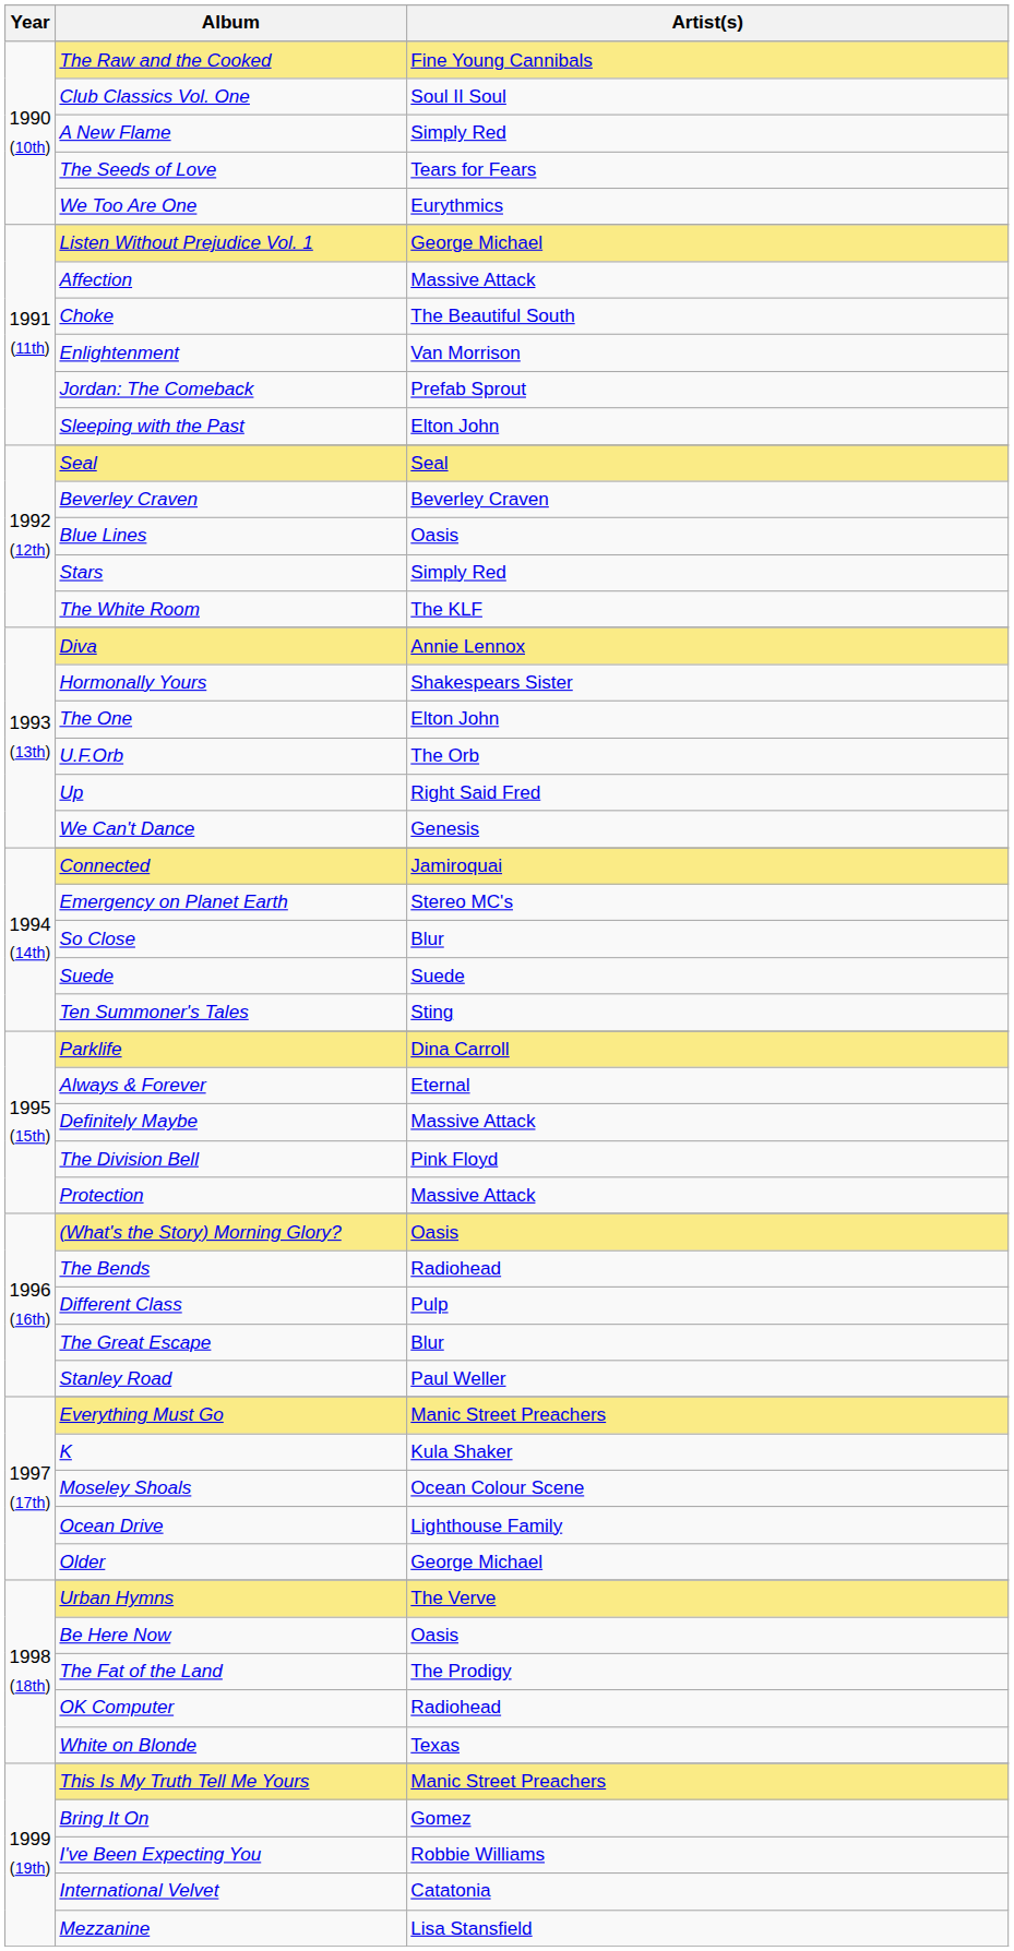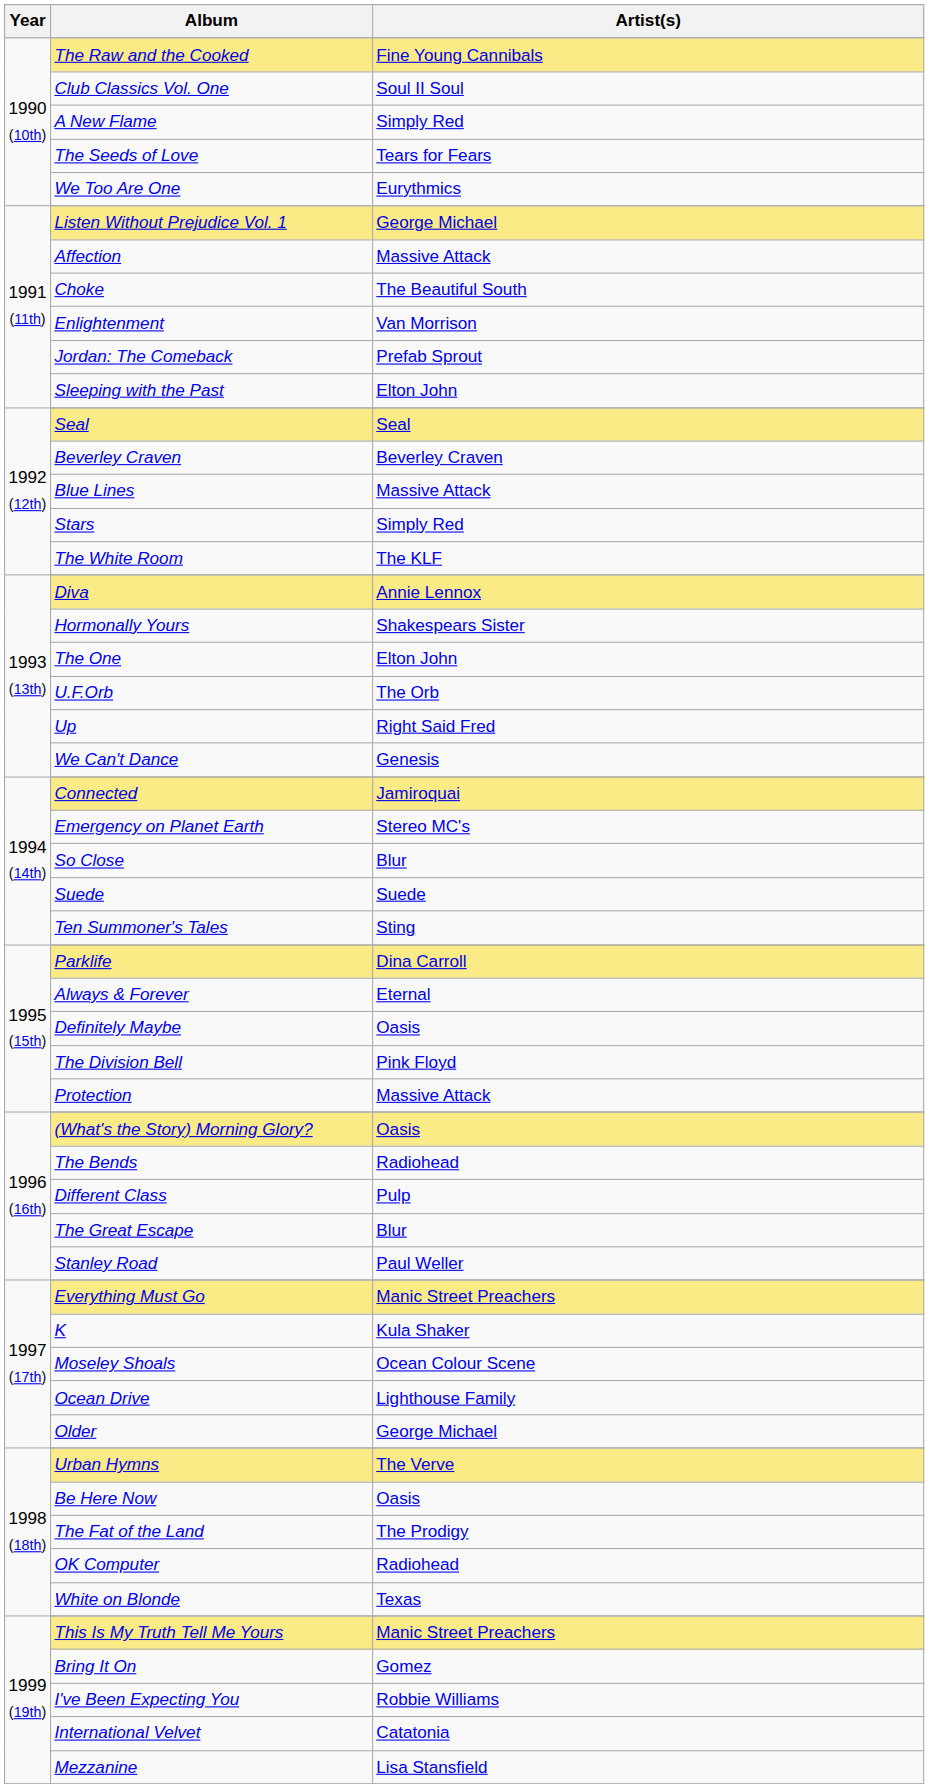 <table class="wikitable" style="font-size:1.00em; line-height:1.5em;">
 <tr bgcolor="#bebebe">
 </tr>
 <tr bgcolor="#bebebe">
 <th width="5%">Year</th>
 <th width="35%">Album</th>
 <th width="60%">Artist(s)</th>
 </tr>
 <tr>
 <td rowspan="6" style="text-align:center;">1990 <br><small>(<a href='#'>10th</a>)</small></td>
 </tr>
 <tr style="background:#FAEB86;">
 <td><em><a href='#'>The Raw and the Cooked</a></em></td>
 <td><a href='#'>Fine Young Cannibals</a></td>
 </tr>
 <tr>
 <td><em><a href='#'>Club Classics Vol. One</a></em></td>
 <td><a href='#'>Soul II Soul</a></td>
 </tr>
 <tr>
 <td><em><a href='#'>A New Flame</a></em></td>
 <td><a href='#'>Simply Red</a></td>
 </tr>
 <tr>
 <td><em><a href='#'>The Seeds of Love</a></em></td>
 <td><a href='#'>Tears for Fears</a></td>
 </tr>
 <tr>
 <td><em><a href='#'>We Too Are One</a></em></td>
 <td><a href='#'>Eurythmics</a></td>
 </tr>
 <tr>
 <td rowspan="7" style="text-align:center;">1991 <br><small>(<a href='#'>11th</a>)</small></td>
 </tr>
 <tr style="background:#FAEB86;">
 <td><em><a href='#'>Listen Without Prejudice Vol. 1</a></em></td>
 <td><a href='#'>George Michael</a></td>
 </tr>
 <tr>
 <td><em><a href='#'>Affection</a></em></td>
 <td><a href='#'>Massive Attack</a></td>
 </tr>
 <tr>
 <td><em><a href='#'>Choke</a></em></td>
 <td><a href='#'>The Beautiful South</a></td>
 </tr>
 <tr>
 <td><em><a href='#'>Enlightenment</a></em></td>
 <td><a href='#'>Van Morrison</a></td>
 </tr>
 <tr>
 <td><em><a href='#'>Jordan: The Comeback</a></em></td>
 <td><a href='#'>Prefab Sprout</a></td>
 </tr>
 <tr>
 <td><em><a href='#'>Sleeping with the Past</a></em></td>
 <td><a href='#'>Elton John</a></td>
 </tr>
 <tr>
 <td rowspan="6" style="text-align:center;">1992 <br><small>(<a href='#'>12th</a>)</small></td>
 </tr>
 <tr style="background:#FAEB86;">
 <td><em><a href='#'>Seal</a></em></td>
 <td><a href='#'>Seal</a></td>
 </tr>
 <tr>
 <td><em><a href='#'>Beverley Craven</a></em></td>
 <td><a href='#'>Beverley Craven</a></td>
 </tr>
 <tr>
 <td><em><a href='#'>Blue Lines</a></em></td>
-<td><a href='#'>Oasis</a></td>
+<td><a href='#'>Massive Attack</a></td>
 </tr>
 <tr>
 <td><em><a href='#'>Stars</a></em></td>
 <td><a href='#'>Simply Red</a></td>
 </tr>
 <tr>
 <td><em><a href='#'>The White Room</a></em></td>
 <td><a href='#'>The KLF</a></td>
 </tr>
 <tr>
 <td rowspan="7" style="text-align:center;">1993 <br><small>(<a href='#'>13th</a>)</small></td>
 </tr>
 <tr style="background:#FAEB86;">
 <td><em><a href='#'>Diva</a></em></td>
 <td><a href='#'>Annie Lennox</a></td>
 </tr>
 <tr>
 <td><em><a href='#'>Hormonally Yours</a></em></td>
 <td><a href='#'>Shakespears Sister</a></td>
 </tr>
 <tr>
 <td><em><a href='#'>The One</a></em></td>
 <td><a href='#'>Elton John</a></td>
 </tr>
 <tr>
 <td><em><a href='#'>U.F.Orb</a></em></td>
 <td><a href='#'>The Orb</a></td>
 </tr>
 <tr>
 <td><em><a href='#'>Up</a></em></td>
 <td><a href='#'>Right Said Fred</a></td>
 </tr>
 <tr>
 <td><em><a href='#'>We Can't Dance</a></em></td>
 <td><a href='#'>Genesis</a></td>
 </tr>
 <tr>
 <td rowspan="6" style="text-align:center;">1994 <br><small>(<a href='#'>14th</a>)</small></td>
 </tr>
 <tr style="background:#FAEB86;">
 <td><em><a href='#'>Connected</a></em></td>
 <td><a href='#'>Jamiroquai</a></td>
 </tr>
 <tr>
 <td><em><a href='#'>Emergency on Planet Earth</a></em></td>
 <td><a href='#'>Stereo MC's</a></td>
 </tr>
 <tr>
 <td><em><a href='#'>So Close</a></em></td>
 <td><a href='#'>Blur</a></td>
 </tr>
 <tr>
 <td><em><a href='#'>Suede</a></em></td>
 <td><a href='#'>Suede</a></td>
 </tr>
 <tr>
 <td><em><a href='#'>Ten Summoner's Tales</a></em></td>
 <td><a href='#'>Sting</a></td>
 </tr>
 <tr>
 <td rowspan="6" style="text-align:center;">1995 <br><small>(<a href='#'>15th</a>)</small></td>
 </tr>
 <tr style="background:#FAEB86;">
 <td><em><a href='#'>Parklife</a></em></td>
 <td><a href='#'>Dina Carroll</a></td>
 </tr>
 <tr>
 <td><em><a href='#'>Always & Forever</a></em></td>
 <td><a href='#'>Eternal</a></td>
 </tr>
 <tr>
 <td><em><a href='#'>Definitely Maybe</a></em></td>
-<td><a href='#'>Massive Attack</a></td>
+<td><a href='#'>Oasis</a></td>
 </tr>
 <tr>
 <td><em><a href='#'>The Division Bell</a></em></td>
 <td><a href='#'>Pink Floyd</a></td>
 </tr>
 <tr>
 <td><em><a href='#'>Protection</a></em></td>
 <td><a href='#'>Massive Attack</a></td>
 </tr>
 <tr>
 <td rowspan="6" style="text-align:center;">1996 <br><small>(<a href='#'>16th</a>)</small></td>
 </tr>
 <tr style="background:#FAEB86;">
 <td><em><a href='#'>(What's the Story) Morning Glory?</a></em></td>
 <td><a href='#'>Oasis</a></td>
 </tr>
 <tr>
 <td><em><a href='#'>The Bends</a></em></td>
 <td><a href='#'>Radiohead</a></td>
 </tr>
 <tr>
 <td><em><a href='#'>Different Class</a></em></td>
 <td><a href='#'>Pulp</a></td>
 </tr>
 <tr>
 <td><em><a href='#'>The Great Escape</a></em></td>
 <td><a href='#'>Blur</a></td>
 </tr>
 <tr>
 <td><em><a href='#'>Stanley Road</a></em></td>
 <td><a href='#'>Paul Weller</a></td>
 </tr>
 <tr>
 <td rowspan="6" style="text-align:center;">1997 <br><small>(<a href='#'>17th</a>)</small></td>
 </tr>
 <tr style="background:#FAEB86;">
 <td><em><a href='#'>Everything Must Go</a></em></td>
 <td><a href='#'>Manic Street Preachers</a></td>
 </tr>
 <tr>
 <td><em><a href='#'>K</a></em></td>
 <td><a href='#'>Kula Shaker</a></td>
 </tr>
 <tr>
 <td><em><a href='#'>Moseley Shoals</a></em></td>
 <td><a href='#'>Ocean Colour Scene</a></td>
 </tr>
 <tr>
 <td><em><a href='#'>Ocean Drive</a></em></td>
 <td><a href='#'>Lighthouse Family</a></td>
 </tr>
 <tr>
 <td><em><a href='#'>Older</a></em></td>
 <td><a href='#'>George Michael</a></td>
 </tr>
 <tr>
 <td rowspan="6" style="text-align:center;">1998 <br><small>(<a href='#'>18th</a>)</small></td>
 </tr>
 <tr style="background:#FAEB86;">
 <td><em><a href='#'>Urban Hymns</a></em></td>
 <td><a href='#'>The Verve</a></td>
 </tr>
 <tr>
 <td><em><a href='#'>Be Here Now</a></em></td>
 <td><a href='#'>Oasis</a></td>
 </tr>
 <tr>
 <td><em><a href='#'>The Fat of the Land</a></em></td>
 <td><a href='#'>The Prodigy</a></td>
 </tr>
 <tr>
 <td><em><a href='#'>OK Computer</a></em></td>
 <td><a href='#'>Radiohead</a></td>
 </tr>
 <tr>
 <td><em><a href='#'>White on Blonde</a></em></td>
 <td><a href='#'>Texas</a></td>
 </tr>
 <tr>
 <td rowspan="6" style="text-align:center;">1999 <br><small>(<a href='#'>19th</a>)</small></td>
 </tr>
 <tr style="background:#FAEB86;">
 <td><em><a href='#'>This Is My Truth Tell Me Yours</a></em></td>
 <td><a href='#'>Manic Street Preachers</a></td>
 </tr>
 <tr>
 <td><em><a href='#'>Bring It On</a></em></td>
 <td><a href='#'>Gomez</a></td>
 </tr>
 <tr>
 <td><em><a href='#'>I've Been Expecting You</a></em></td>
 <td><a href='#'>Robbie Williams</a></td>
 </tr>
 <tr>
 <td><em><a href='#'>International Velvet</a></em></td>
 <td><a href='#'>Catatonia</a></td>
 </tr>
 <tr>
 <td><em><a href='#'>Mezzanine</a></em></td>
 <td><a href='#'>Lisa Stansfield</a></td>
 </tr>
 <tr>
 </tr>
 </table>
